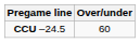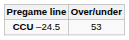 <table class="wikitable">
 <tr align="center">
 <th style=>Pregame line</th>
 <th style=>Over/under</th>
 </tr>
 <tr align="center">
 <td><strong>CCU</strong> –24.5</td>
-<td>60</td>
+<td>53</td>
 </tr>
 </table>
